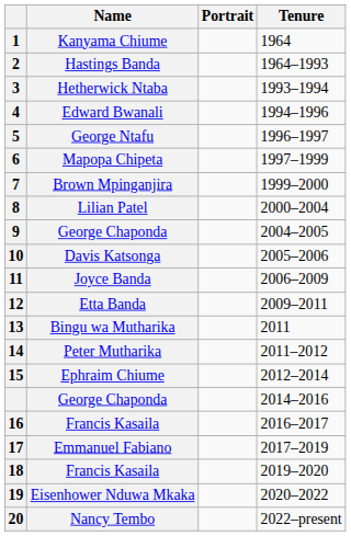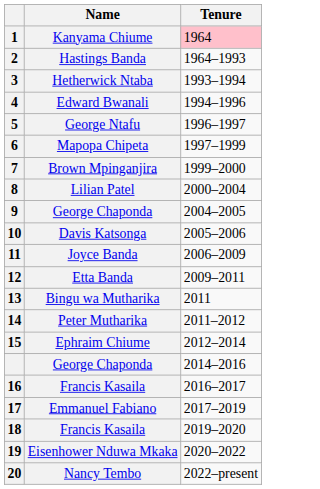 <table class="wikitable">
 <tr>
 <th></th>
 <th>Name<br></th>
-<th>Portrait</th>
 <th>Tenure</th>
 </tr>
 <tr>
 <th>1</th>
 <th align="center" scope="row" style="font-weight:normal;"><a href='#'>Kanyama Chiume</a><br></th>
-<td></td>
-<td>1964</td>
+<td style="background: pink;">1964</td>
 </tr>
 <tr>
 <th>2</th>
 <th align="center" scope="row" style="font-weight:normal;"><a href='#'>Hastings Banda</a><br></th>
-<td></td>
 <td>1964–1993</td>
 </tr>
 <tr>
 <th>3</th>
 <th align="center" scope="row" style="font-weight:normal;"><a href='#'>Hetherwick Ntaba</a><br></th>
-<td></td>
 <td>1993–1994</td>
 </tr>
 <tr>
 <th>4</th>
 <th align="center" scope="row" style="font-weight:normal;"><a href='#'>Edward Bwanali</a><br></th>
-<td></td>
 <td>1994–1996</td>
 </tr>
 <tr>
 <th>5</th>
 <th align="center" scope="row" style="font-weight:normal;"><a href='#'>George Ntafu</a><br></th>
-<td></td>
 <td>1996–1997</td>
 </tr>
 <tr>
 <th>6</th>
 <th align="center" scope="row" style="font-weight:normal;"><a href='#'>Mapopa Chipeta</a></th>
-<td></td>
 <td>1997–1999</td>
 </tr>
 <tr>
 <th>7</th>
 <th align="center" scope="row" style="font-weight:normal;"><a href='#'>Brown Mpinganjira</a><br></th>
-<td></td>
 <td>1999–2000</td>
 </tr>
 <tr>
 <th>8</th>
 <th align="center" scope="row" style="font-weight:normal;"><a href='#'>Lilian Patel</a><br></th>
-<td></td>
 <td>2000–2004</td>
 </tr>
 <tr>
 <th>9</th>
 <th align="center" scope="row" style="font-weight:normal;"><a href='#'>George Chaponda</a><br></th>
-<td></td>
 <td>2004–2005</td>
 </tr>
 <tr>
 <th>10</th>
 <th align="center" scope="row" style="font-weight:normal;"><a href='#'>Davis Katsonga</a><br></th>
-<td></td>
 <td>2005–2006</td>
 </tr>
 <tr>
 <th>11</th>
 <th align="center" scope="row" style="font-weight:normal;"><a href='#'>Joyce Banda</a><br></th>
-<td></td>
 <td>2006–2009</td>
 </tr>
 <tr>
 <th>12</th>
 <th align="center" scope="row" style="font-weight:normal;"><a href='#'>Etta Banda</a><br></th>
-<td></td>
 <td>2009–2011</td>
 </tr>
 <tr>
 <th>13</th>
 <th align="center" scope="row" style="font-weight:normal;"><a href='#'>Bingu wa Mutharika</a><br></th>
-<td></td>
 <td>2011</td>
 </tr>
 <tr>
 <th>14</th>
 <th align="center" scope="row" style="font-weight:normal;"><a href='#'>Peter Mutharika</a><br></th>
-<td></td>
 <td>2011–2012</td>
 </tr>
 <tr>
 <th>15</th>
 <th align="center" scope="row" style="font-weight:normal;"><a href='#'>Ephraim Chiume</a><br></th>
-<td></td>
 <td>2012–2014</td>
 </tr>
 <tr>
 <th></th>
 <th align="center" scope="row" style="font-weight:normal;"><a href='#'>George Chaponda</a><br></th>
-<td></td>
 <td>2014–2016</td>
 </tr>
 <tr>
 <th>16</th>
 <th align="center" scope="row" style="font-weight:normal;"><a href='#'>Francis Kasaila</a><br></th>
-<td></td>
 <td>2016–2017</td>
 </tr>
 <tr>
 <th>17</th>
 <th align="center" scope="row" style="font-weight:normal;"><a href='#'>Emmanuel Fabiano</a><br></th>
-<td></td>
 <td>2017–2019</td>
 </tr>
 <tr>
 <th>18</th>
 <th align="center" scope="row" style="font-weight:normal;"><a href='#'>Francis Kasaila</a><br></th>
-<td></td>
 <td>2019–2020</td>
 </tr>
 <tr>
 <th>19</th>
 <th align="center" scope="row" style="font-weight:normal;"><a href='#'>Eisenhower Nduwa Mkaka</a><br></th>
-<td></td>
 <td>2020–2022</td>
 </tr>
 <tr>
 <th>20</th>
 <th align="center" scope="row" style="font-weight:normal;"><a href='#'>Nancy Tembo</a><br></th>
-<td></td>
 <td>2022–present</td>
 </tr>
 </table>
